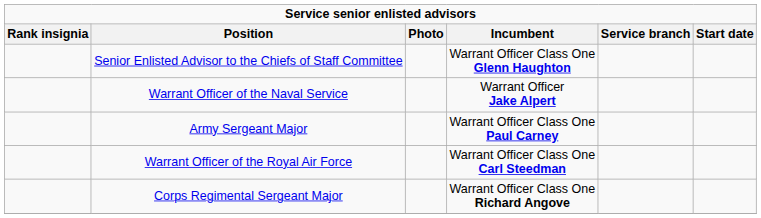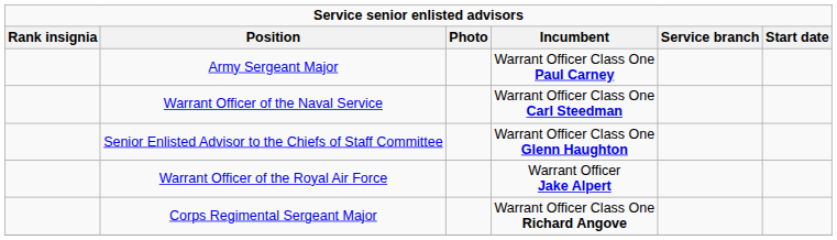 <table class=wikitable>
 <tr>
 <td colspan="6" align ="center"><strong>Service senior enlisted advisors</strong></td>
 </tr>
 <tr align="center">
 <th>Rank insignia</th>
 <th>Position</th>
 <th>Photo</th>
 <th>Incumbent</th>
 <th>Service branch</th>
 <th>Start date</th>
 </tr>
 <tr align="center">
 <td></td>
+<td><a href='#'>Army Sergeant Major</a></td>
+<td></td>
+<td>Warrant Officer Class One <br><strong><a href='#'>Paul Carney</a></strong></td>
+<td></td>
+<td></td>
+</tr>
+<tr align="center">
+<td></td>
+<td><a href='#'>Warrant Officer of the Naval Service</a></td>
+<td></td>
+<td>Warrant Officer Class One <br><strong><a href='#'>Carl Steedman</a></strong></td>
+<td></td>
+<td></td>
+</tr>
+<tr align="center">
+<td></td>
 <td><a href='#'>Senior Enlisted Advisor to the Chiefs of Staff Committee</a></td>
 <td></td>
 <td>Warrant Officer Class One <br><strong><a href='#'>Glenn Haughton</a></strong> </td>
 <td></td>
 <td></td>
 </tr>
 <tr align="center">
 <td></td>
-<td><a href='#'>Warrant Officer of the Naval Service</a></td>
+<td><a href='#'>Warrant Officer of the Royal Air Force</a></td>
 <td></td>
 <td>Warrant Officer <br><strong><a href='#'>Jake Alpert</a></strong> </td>
-<td></td>
-<td></td>
-</tr>
-<tr align="center">
-<td></td>
-<td><a href='#'>Army Sergeant Major</a></td>
-<td></td>
-<td>Warrant Officer Class One <br><strong><a href='#'>Paul Carney</a></strong></td>
-<td></td>
-<td></td>
-</tr>
-<tr align="center">
-<td></td>
-<td><a href='#'>Warrant Officer of the Royal Air Force</a></td>
-<td></td>
-<td>Warrant Officer Class One <br><strong><a href='#'>Carl Steedman</a></strong></td>
 <td></td>
 <td></td>
 </tr>
 <tr align="center">
 <td></td>
 <td><a href='#'>Corps Regimental Sergeant Major</a></td>
 <td></td>
 <td>Warrant Officer Class One <br><strong>Richard Angove</strong></td>
 <td></td>
 <td></td>
 </tr>
 <tr>
 </tr>
 </table>
